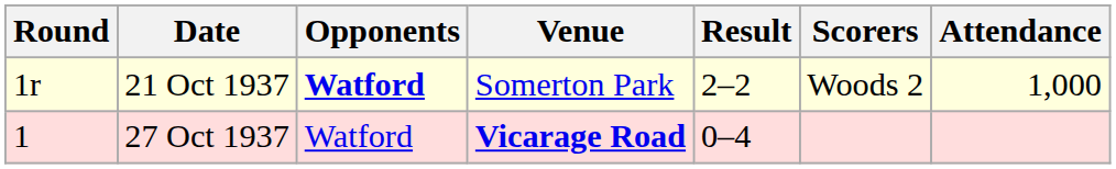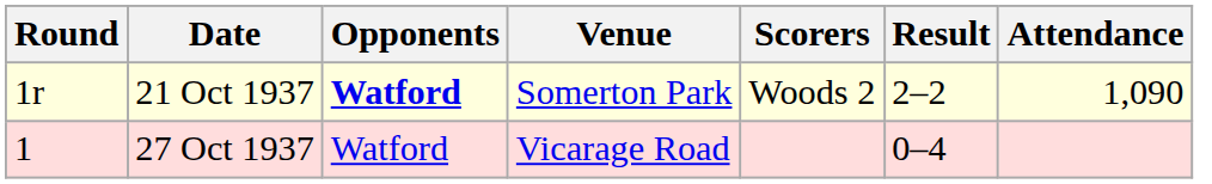 <table class="wikitable">
 <tr>
 <th>Round</th>
 <th>Date</th>
 <th>Opponents</th>
 <th>Venue</th>
+<th>Scorers</th>
 <th>Result</th>
-<th>Scorers</th>
 <th>Attendance</th>
 </tr>
 <tr bgcolor="#ffffdd">
 <td>1r</td>
 <td>21 Oct 1937</td>
 <td><strong><a href='#'>Watford</a></strong></td>
 <td><a href='#'>Somerton Park</a></td>
+<td>Woods 2</td>
 <td>2–2</td>
-<td>Woods 2</td>
-<td align="right">1,000</td>
+<td align="right">1,090</td>
 </tr>
 <tr bgcolor="#ffdddd">
 <td>1</td>
 <td>27 Oct 1937</td>
 <td><a href='#'>Watford</a></td>
-<td><strong><a href='#'>Vicarage Road</a></strong></td>
+<td><a href='#'>Vicarage Road</a></td>
+<td></td>
 <td>0–4</td>
-<td></td>
 <td align="right"></td>
 </tr>
 </table>
